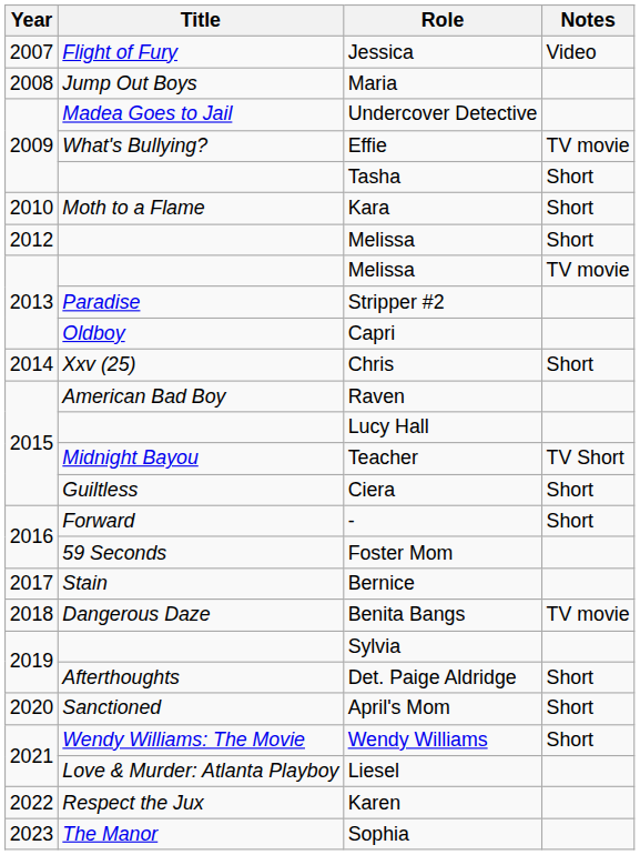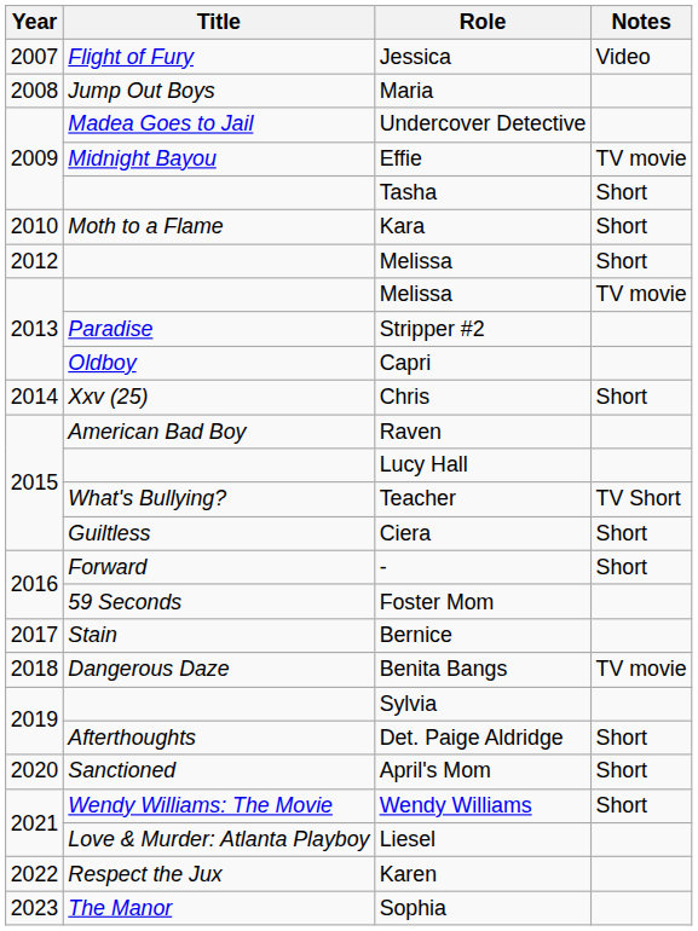 <table class="wikitable sortable">
 <tr>
 <th>Year</th>
 <th>Title</th>
 <th>Role</th>
 <th>Notes</th>
 </tr>
 <tr>
 <td>2007</td>
 <td><em><a href='#'>Flight of Fury</a></em></td>
 <td>Jessica</td>
 <td>Video</td>
 </tr>
 <tr>
 <td>2008</td>
 <td><em>Jump Out Boys</em></td>
 <td>Maria</td>
 <td></td>
 </tr>
 <tr>
 <td rowspan=3>2009</td>
 <td><em><a href='#'>Madea Goes to Jail</a></em></td>
 <td>Undercover Detective</td>
 <td></td>
 </tr>
 <tr>
-<td><em>What's Bullying?</em></td>
+<td><em><a href='#'>Midnight Bayou</a></em></td>
 <td>Effie</td>
 <td>TV movie</td>
 </tr>
 <tr>
 <td><em></em></td>
 <td>Tasha</td>
 <td>Short</td>
 </tr>
 <tr>
 <td>2010</td>
 <td><em>Moth to a Flame</em></td>
 <td>Kara</td>
 <td>Short</td>
 </tr>
 <tr>
 <td>2012</td>
 <td><em></em></td>
 <td>Melissa</td>
 <td>Short</td>
 </tr>
 <tr>
 <td rowspan=3>2013</td>
 <td><em></em></td>
 <td>Melissa</td>
 <td>TV movie</td>
 </tr>
 <tr>
 <td><em><a href='#'>Paradise</a></em></td>
 <td>Stripper #2</td>
 <td></td>
 </tr>
 <tr>
 <td><em><a href='#'>Oldboy</a></em></td>
 <td>Capri</td>
 <td></td>
 </tr>
 <tr>
 <td>2014</td>
 <td><em>Xxv (25)</em></td>
 <td>Chris</td>
 <td>Short</td>
 </tr>
 <tr>
 <td rowspan=4>2015</td>
 <td><em>American Bad Boy</em></td>
 <td>Raven</td>
 <td></td>
 </tr>
 <tr>
 <td><em></em></td>
 <td>Lucy Hall</td>
 <td></td>
 </tr>
 <tr>
-<td><em><a href='#'>Midnight Bayou</a></em></td>
+<td><em>What's Bullying?</em></td>
 <td>Teacher</td>
 <td>TV Short</td>
 </tr>
 <tr>
 <td><em>Guiltless</em></td>
 <td>Ciera</td>
 <td>Short</td>
 </tr>
 <tr>
 <td rowspan=2>2016</td>
 <td><em>Forward</em></td>
 <td>-</td>
 <td>Short</td>
 </tr>
 <tr>
 <td><em>59 Seconds</em></td>
 <td>Foster Mom</td>
 <td></td>
 </tr>
 <tr>
 <td>2017</td>
 <td><em>Stain</em></td>
 <td>Bernice</td>
 <td></td>
 </tr>
 <tr>
 <td>2018</td>
 <td><em>Dangerous Daze</em></td>
 <td>Benita Bangs</td>
 <td>TV movie</td>
 </tr>
 <tr>
 <td rowspan=2>2019</td>
 <td><em></em></td>
 <td>Sylvia</td>
 <td></td>
 </tr>
 <tr>
 <td><em>Afterthoughts</em></td>
 <td>Det. Paige Aldridge</td>
 <td>Short</td>
 </tr>
 <tr>
 <td>2020</td>
 <td><em>Sanctioned</em></td>
 <td>April's Mom</td>
 <td>Short</td>
 </tr>
 <tr>
 <td rowspan=2>2021</td>
 <td><em><a href='#'>Wendy Williams: The Movie</a></em></td>
 <td><a href='#'>Wendy Williams</a></td>
 <td>Short</td>
 </tr>
 <tr>
 <td><em>Love & Murder: Atlanta Playboy</em></td>
 <td>Liesel</td>
 <td></td>
 </tr>
 <tr>
 <td>2022</td>
 <td><em>Respect the Jux</em></td>
 <td>Karen</td>
 <td></td>
 </tr>
 <tr>
 <td>2023</td>
 <td><em><a href='#'>The Manor</a></em></td>
 <td>Sophia</td>
 <td></td>
 </tr>
 </table>
